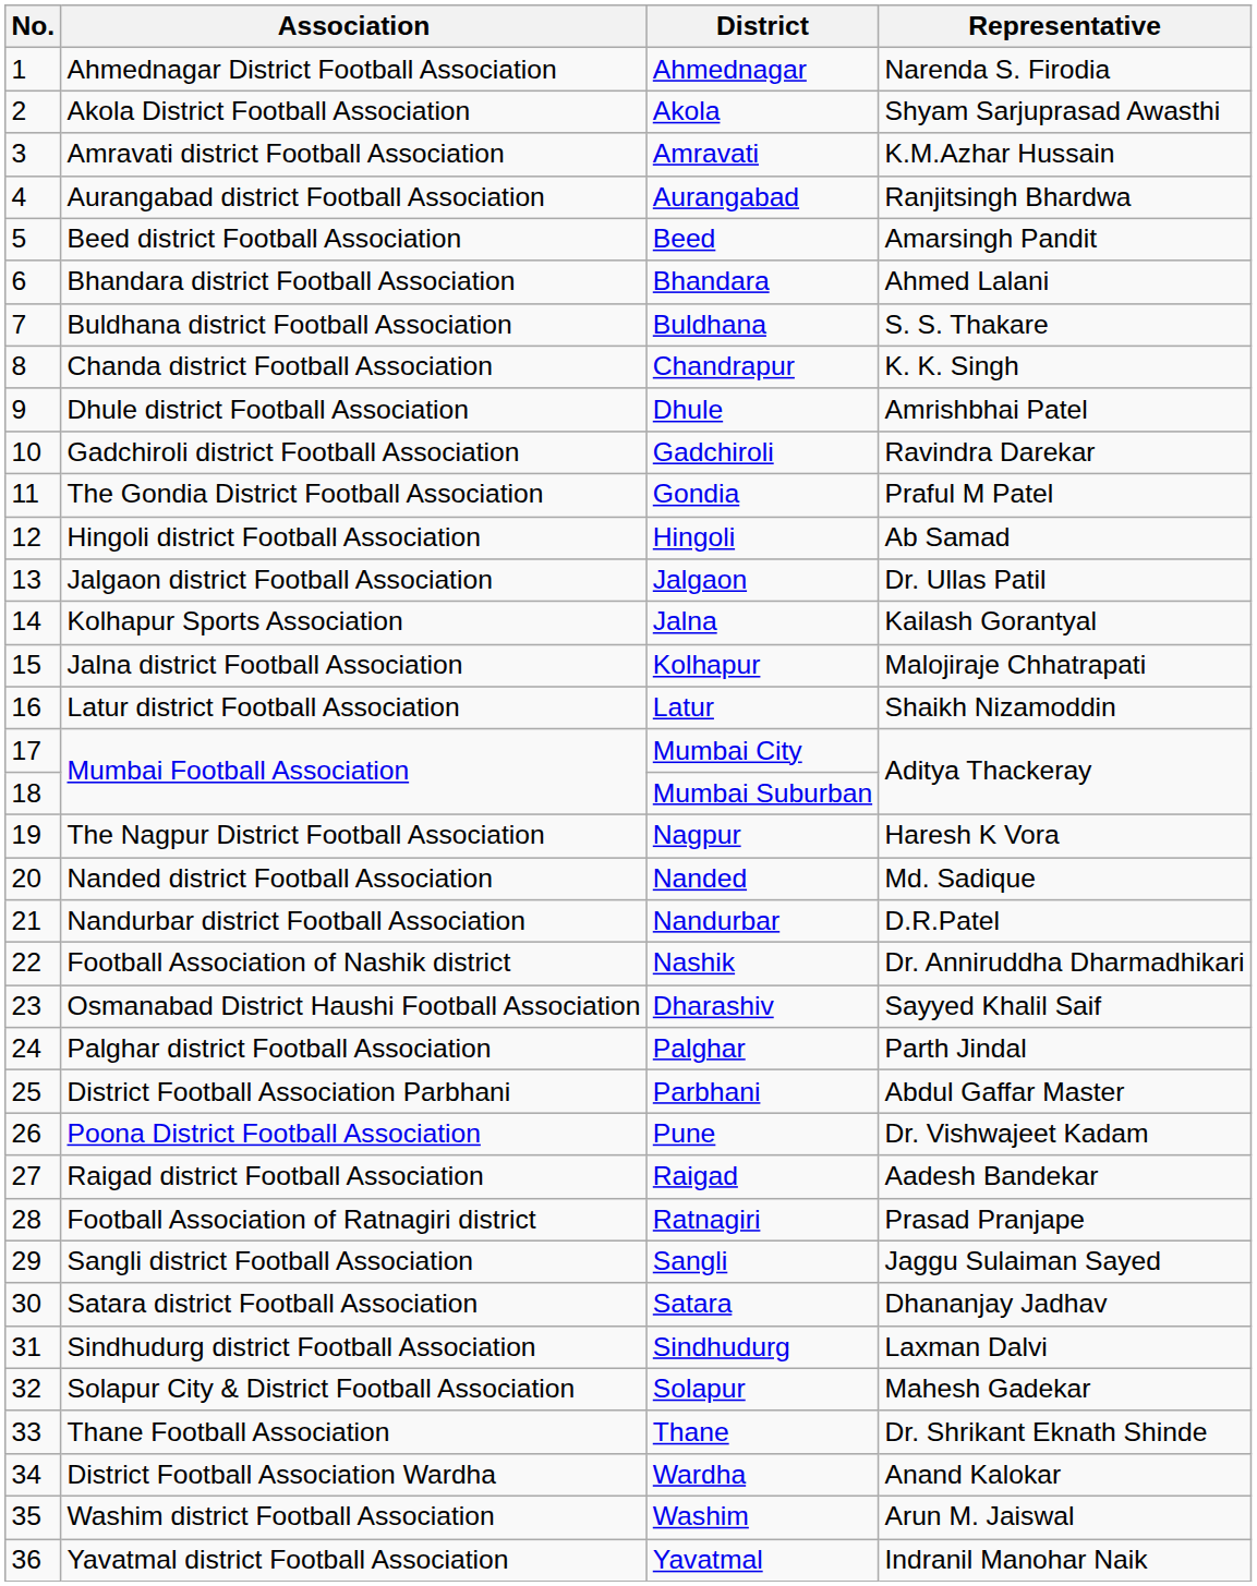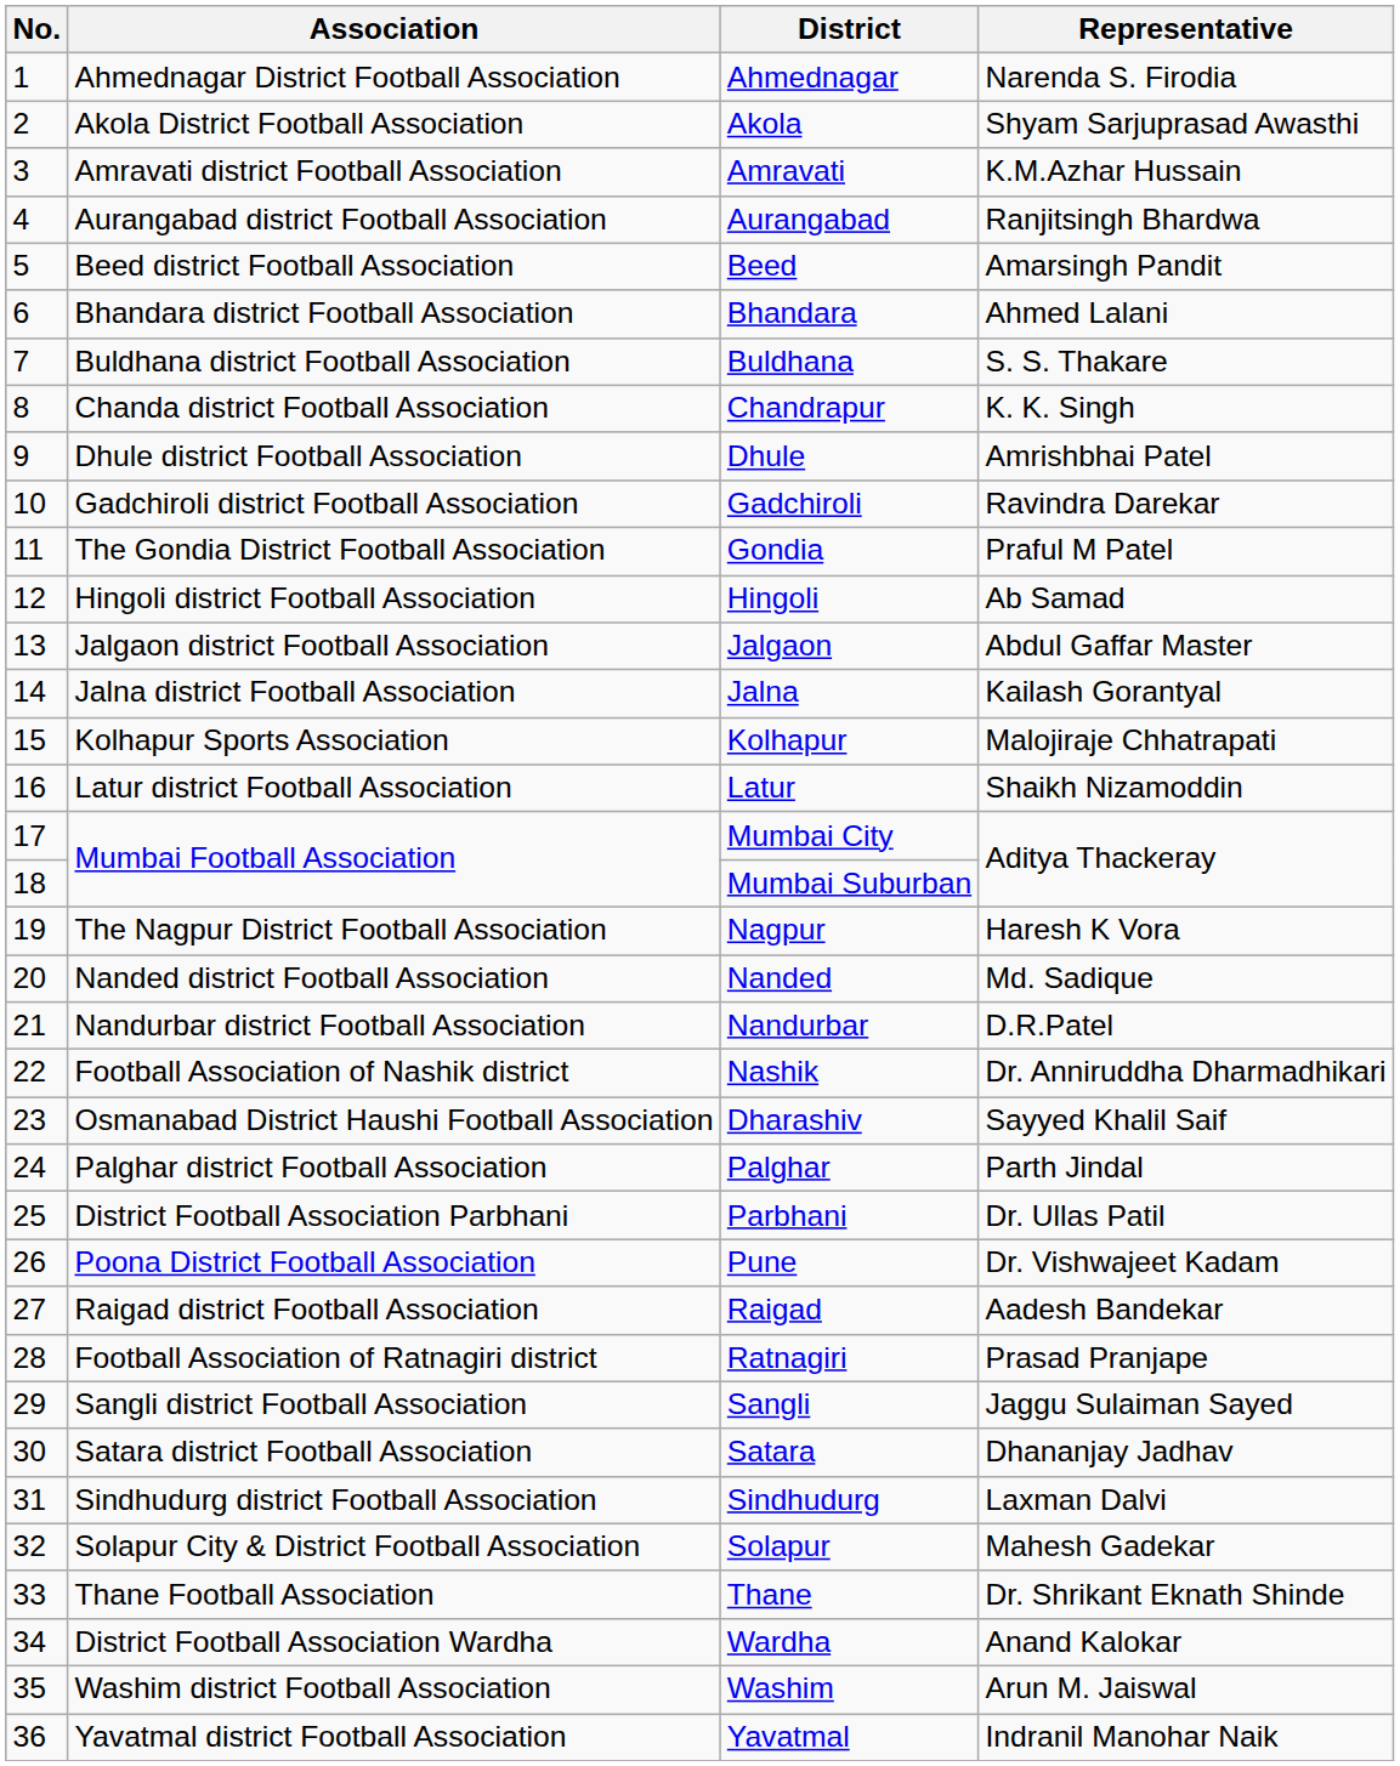 <table class="wikitable sortable">
 <tr>
 <th>No.</th>
 <th>Association</th>
 <th>District</th>
 <th>Representative</th>
 </tr>
 <tr>
 <td>1</td>
 <td>Ahmednagar District Football Association</td>
 <td><a href='#'>Ahmednagar</a></td>
 <td>Narenda S. Firodia</td>
 </tr>
 <tr>
 <td>2</td>
 <td>Akola District Football Association</td>
 <td><a href='#'>Akola</a></td>
 <td>Shyam Sarjuprasad Awasthi</td>
 </tr>
 <tr>
 <td>3</td>
 <td>Amravati district Football Association</td>
 <td><a href='#'>Amravati</a></td>
 <td>K.M.Azhar Hussain</td>
 </tr>
 <tr>
 <td>4</td>
 <td>Aurangabad district Football Association</td>
 <td><a href='#'>Aurangabad</a></td>
 <td>Ranjitsingh Bhardwa</td>
 </tr>
 <tr>
 <td>5</td>
 <td>Beed district Football Association</td>
 <td><a href='#'>Beed</a></td>
 <td>Amarsingh Pandit</td>
 </tr>
 <tr>
 <td>6</td>
 <td>Bhandara district Football Association</td>
 <td><a href='#'>Bhandara</a></td>
 <td>Ahmed Lalani</td>
 </tr>
 <tr>
 <td>7</td>
 <td>Buldhana district Football Association</td>
 <td><a href='#'>Buldhana</a></td>
 <td>S. S. Thakare</td>
 </tr>
 <tr>
 <td>8</td>
 <td>Chanda district Football Association</td>
 <td><a href='#'>Chandrapur</a></td>
 <td>K. K. Singh</td>
 </tr>
 <tr>
 <td>9</td>
 <td>Dhule district Football Association</td>
 <td><a href='#'>Dhule</a></td>
 <td>Amrishbhai Patel</td>
 </tr>
 <tr>
 <td>10</td>
 <td>Gadchiroli district Football Association</td>
 <td><a href='#'>Gadchiroli</a></td>
 <td>Ravindra Darekar</td>
 </tr>
 <tr>
 <td>11</td>
 <td>The Gondia District Football Association</td>
 <td><a href='#'>Gondia</a></td>
 <td>Praful M Patel</td>
 </tr>
 <tr>
 <td>12</td>
 <td>Hingoli district Football Association</td>
 <td><a href='#'>Hingoli</a></td>
 <td>Ab Samad</td>
 </tr>
 <tr>
 <td>13</td>
 <td>Jalgaon district Football Association</td>
 <td><a href='#'>Jalgaon</a></td>
-<td>Dr. Ullas Patil</td>
+<td>Abdul Gaffar Master</td>
 </tr>
 <tr>
 <td>14</td>
-<td>Kolhapur Sports Association</td>
+<td>Jalna district Football Association</td>
 <td><a href='#'>Jalna</a></td>
 <td>Kailash Gorantyal</td>
 </tr>
 <tr>
 <td>15</td>
-<td>Jalna district Football Association</td>
+<td>Kolhapur Sports Association</td>
 <td><a href='#'>Kolhapur</a></td>
 <td>Malojiraje Chhatrapati</td>
 </tr>
 <tr>
 <td>16</td>
 <td>Latur district Football Association</td>
 <td><a href='#'>Latur</a></td>
 <td>Shaikh Nizamoddin</td>
 </tr>
 <tr>
 <td>17</td>
 <td rowspan="2"><a href='#'>Mumbai Football Association</a></td>
 <td><a href='#'>Mumbai City</a></td>
 <td rowspan="2">Aditya Thackeray</td>
 </tr>
 <tr>
 <td>18</td>
 <td><a href='#'>Mumbai Suburban</a></td>
 </tr>
 <tr>
 <td>19</td>
 <td>The Nagpur District Football Association</td>
 <td><a href='#'>Nagpur</a></td>
 <td>Haresh K Vora</td>
 </tr>
 <tr>
 <td>20</td>
 <td>Nanded district Football Association</td>
 <td><a href='#'>Nanded</a></td>
 <td>Md. Sadique</td>
 </tr>
 <tr>
 <td>21</td>
 <td>Nandurbar district Football Association</td>
 <td><a href='#'>Nandurbar</a></td>
 <td>D.R.Patel</td>
 </tr>
 <tr>
 <td>22</td>
 <td>Football Association of Nashik district</td>
 <td><a href='#'>Nashik</a></td>
 <td>Dr. Anniruddha Dharmadhikari</td>
 </tr>
 <tr>
 <td>23</td>
 <td>Osmanabad District Haushi Football Association</td>
 <td><a href='#'>Dharashiv</a></td>
 <td>Sayyed Khalil Saif</td>
 </tr>
 <tr>
 <td>24</td>
 <td>Palghar	district Football Association</td>
 <td><a href='#'>Palghar</a></td>
 <td>Parth Jindal</td>
 </tr>
 <tr>
 <td>25</td>
 <td>District Football Association Parbhani</td>
 <td><a href='#'>Parbhani</a></td>
-<td>Abdul Gaffar Master</td>
+<td>Dr. Ullas Patil</td>
 </tr>
 <tr>
 <td>26</td>
 <td><a href='#'>Poona District Football Association</a></td>
 <td><a href='#'>Pune</a></td>
 <td>Dr. Vishwajeet Kadam</td>
 </tr>
 <tr>
 <td>27</td>
 <td>Raigad district Football Association</td>
 <td><a href='#'>Raigad</a></td>
 <td>Aadesh Bandekar</td>
 </tr>
 <tr>
 <td>28</td>
 <td>Football Association of Ratnagiri district</td>
 <td><a href='#'>Ratnagiri</a></td>
 <td>Prasad Pranjape</td>
 </tr>
 <tr>
 <td>29</td>
 <td>Sangli district Football Association</td>
 <td><a href='#'>Sangli</a></td>
 <td>Jaggu Sulaiman Sayed</td>
 </tr>
 <tr>
 <td>30</td>
 <td>Satara district Football Association</td>
 <td><a href='#'>Satara</a></td>
 <td>Dhananjay Jadhav</td>
 </tr>
 <tr>
 <td>31</td>
 <td>Sindhudurg district Football Association</td>
 <td><a href='#'>Sindhudurg</a></td>
 <td>Laxman Dalvi</td>
 </tr>
 <tr>
 <td>32</td>
 <td>Solapur City & District Football Association</td>
 <td><a href='#'>Solapur</a></td>
 <td>Mahesh Gadekar</td>
 </tr>
 <tr>
 <td>33</td>
 <td>Thane Football Association</td>
 <td><a href='#'>Thane</a></td>
 <td>Dr. Shrikant Eknath Shinde</td>
 </tr>
 <tr>
 <td>34</td>
 <td>District Football Association Wardha</td>
 <td><a href='#'>Wardha</a></td>
 <td>Anand Kalokar</td>
 </tr>
 <tr>
 <td>35</td>
 <td>Washim district Football Association</td>
 <td><a href='#'>Washim</a></td>
 <td>Arun M. Jaiswal</td>
 </tr>
 <tr>
 <td>36</td>
 <td>Yavatmal district Football Association</td>
 <td><a href='#'>Yavatmal</a></td>
 <td>Indranil Manohar Naik</td>
 </tr>
 </table>
